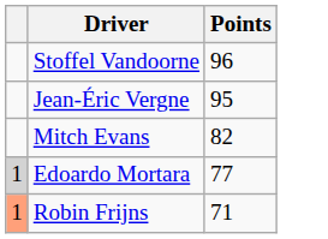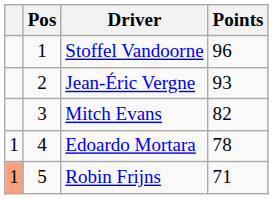 <table class="wikitable" style="font-size: 85%;">
 <tr>
 <th></th>
+<th>Pos</th>
 <th>Driver</th>
 <th>Points</th>
 </tr>
 <tr>
 <td align="left"></td>
+<td align="center">1</td>
 <td> <a href='#'>Stoffel Vandoorne</a></td>
 <td align="left">96</td>
 </tr>
 <tr>
 <td align="left"></td>
+<td align="center">2</td>
 <td> <a href='#'>Jean-Éric Vergne</a></td>
-<td align="left">95</td>
+<td align="left">93</td>
 </tr>
 <tr>
 <td align="left"></td>
+<td align="center">3</td>
 <td> <a href='#'>Mitch Evans</a></td>
 <td align="left">82</td>
 </tr>
 <tr>
-<td align="left" style="background: lightgrey;"> 1</td>
+<td align="left"> 1</td>
+<td align="center">4</td>
 <td> <a href='#'>Edoardo Mortara</a></td>
-<td align="left">77</td>
+<td align="left">78</td>
 </tr>
 <tr>
 <td align="left" style="background: lightsalmon;"> 1</td>
+<td align="center">5</td>
 <td> <a href='#'>Robin Frijns</a></td>
 <td align="left">71</td>
 </tr>
 </table>
